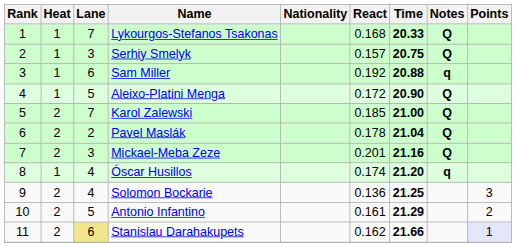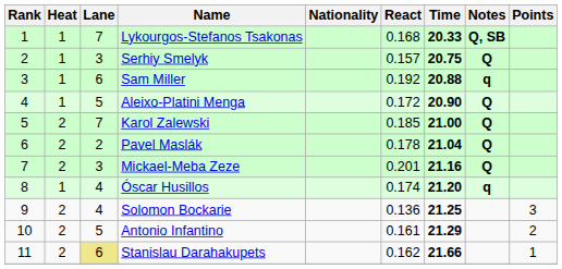 <table class="wikitable sortable" style="text-align:center">
 <tr>
 <th>Rank</th>
 <th>Heat</th>
 <th>Lane</th>
 <th>Name</th>
 <th>Nationality</th>
 <th>React</th>
 <th>Time</th>
 <th>Notes</th>
 <th>Points</th>
 </tr>
 <tr style="background:#cfc;">
 <td>1</td>
 <td>1</td>
 <td>7</td>
 <td align=left><a href='#'>Lykourgos-Stefanos Tsakonas</a></td>
 <td align=left></td>
 <td>0.168</td>
 <td><strong>20.33</strong></td>
-<td><strong>Q</strong></td>
+<td><strong>Q, SB </strong></td>
 <td></td>
 </tr>
 <tr style="background:#cfc;">
 <td>2</td>
 <td>1</td>
 <td>3</td>
 <td align=left><a href='#'>Serhiy Smelyk</a></td>
 <td align=left></td>
 <td>0.157</td>
 <td><strong>20.75</strong></td>
 <td><strong>Q</strong></td>
 <td></td>
 </tr>
 <tr style="background:#cfc;">
 <td>3</td>
 <td>1</td>
 <td>6</td>
 <td align=left><a href='#'>Sam Miller</a></td>
 <td align=left></td>
 <td>0.192</td>
 <td><strong>20.88</strong></td>
 <td><strong>q</strong></td>
 <td></td>
 </tr>
 <tr style="background:#dfd;">
 <td>4</td>
 <td>1</td>
 <td>5</td>
 <td align=left><a href='#'>Aleixo-Platini Menga</a></td>
 <td align=left></td>
 <td>0.172</td>
 <td><strong>20.90</strong></td>
 <td><strong>Q</strong></td>
 <td></td>
 </tr>
 <tr style="background:#cfc;">
 <td>5</td>
 <td>2</td>
 <td>7</td>
 <td align=left><a href='#'>Karol Zalewski</a></td>
 <td align=left></td>
 <td>0.185</td>
 <td><strong>21.00</strong></td>
 <td><strong>Q</strong></td>
 <td></td>
 </tr>
 <tr style="background:#cfc;">
 <td>6</td>
 <td>2</td>
 <td>2</td>
 <td align=left><a href='#'>Pavel Maslák</a></td>
 <td align=left></td>
 <td>0.178</td>
 <td><strong>21.04</strong></td>
 <td><strong>Q</strong></td>
 <td></td>
 </tr>
 <tr style="background:#cfc;">
 <td>7</td>
 <td>2</td>
 <td>3</td>
 <td align=left><a href='#'>Mickael-Meba Zeze</a></td>
 <td align=left></td>
 <td>0.201</td>
 <td><strong>21.16</strong></td>
 <td><strong>Q</strong></td>
 <td></td>
 </tr>
 <tr style="background:#dfd;">
 <td>8</td>
 <td>1</td>
 <td>4</td>
 <td align=left><a href='#'>Óscar Husillos</a></td>
 <td align=left></td>
 <td>0.174</td>
 <td><strong>21.20</strong></td>
 <td><strong>q</strong></td>
 <td></td>
 </tr>
 <tr>
 <td>9</td>
 <td>2</td>
 <td>4</td>
 <td align=left><a href='#'>Solomon Bockarie</a></td>
 <td align=left></td>
 <td>0.136</td>
 <td><strong>21.25</strong></td>
 <td></td>
 <td>3</td>
 </tr>
 <tr>
 <td>10</td>
 <td>2</td>
 <td>5</td>
 <td align=left><a href='#'>Antonio Infantino</a></td>
 <td align=left></td>
 <td>0.161</td>
 <td><strong>21.29</strong></td>
 <td></td>
 <td>2</td>
 </tr>
 <tr>
 <td>11</td>
 <td>2</td>
 <td style="background: khaki;">6</td>
 <td align=left><a href='#'>Stanislau Darahakupets</a></td>
 <td align=left></td>
 <td>0.162</td>
 <td><strong>21.66</strong></td>
 <td></td>
-<td style="background: lavender;">1</td>
+<td>1</td>
 </tr>
 <tr>
 </tr>
 </table>
